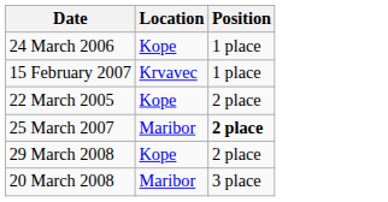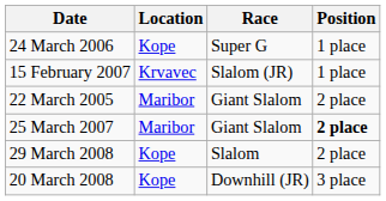 <table Class="wikitable">
 <tr>
 <th>Date</th>
 <th>Location</th>
+<th>Race</th>
 <th>Position</th>
 </tr>
 <tr>
 <td>24 March 2006</td>
 <td> <a href='#'>Kope</a></td>
+<td>Super G</td>
 <td>1 place</td>
 </tr>
 <tr>
 <td>15 February 2007</td>
 <td> <a href='#'>Krvavec</a></td>
+<td>Slalom (JR)</td>
 <td>1 place</td>
 </tr>
 <tr>
 <td>22 March 2005</td>
-<td> <a href='#'>Kope</a></td>
+<td> <a href='#'>Maribor</a></td>
+<td>Giant Slalom</td>
 <td>2 place</td>
 </tr>
 <tr>
 <td>25 March 2007</td>
 <td> <a href='#'>Maribor</a></td>
+<td>Giant Slalom</td>
 <td><strong>2 place</strong></td>
 </tr>
 <tr>
 <td>29 March 2008</td>
 <td> <a href='#'>Kope</a></td>
+<td>Slalom</td>
 <td>2 place</td>
 </tr>
 <tr>
 <td>20 March 2008</td>
-<td> <a href='#'>Maribor</a></td>
+<td> <a href='#'>Kope</a></td>
+<td>Downhill (JR)</td>
 <td>3 place</td>
 </tr>
 </table>
